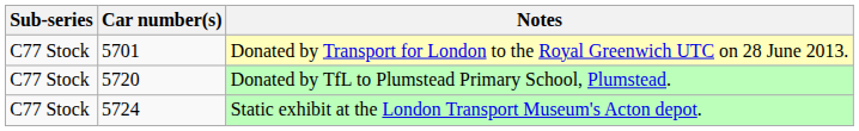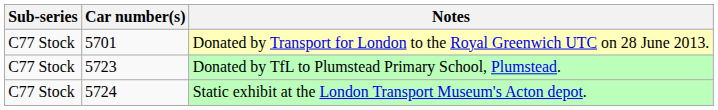 <table class="wikitable sortable">
 <tr>
 <th>Sub-series</th>
 <th>Car number(s)</th>
 <th class="unsortable">Notes</th>
 </tr>
 <tr>
 <td>C77 Stock</td>
 <td>5701</td>
 <td style="background:#ffb;">Donated by <a href='#'>Transport for London</a> to the <a href='#'>Royal Greenwich UTC</a> on 28 June 2013.</td>
 </tr>
 <tr>
 <td>C77 Stock</td>
-<td>5720</td>
+<td>5723</td>
 <td style="background:#bfb;">Donated by TfL to Plumstead Primary School, <a href='#'>Plumstead</a>.</td>
 </tr>
 <tr>
 <td>C77 Stock</td>
 <td>5724</td>
 <td style="background:#bfb;">Static exhibit at the <a href='#'>London Transport Museum's Acton depot</a>.</td>
 </tr>
 </table>
